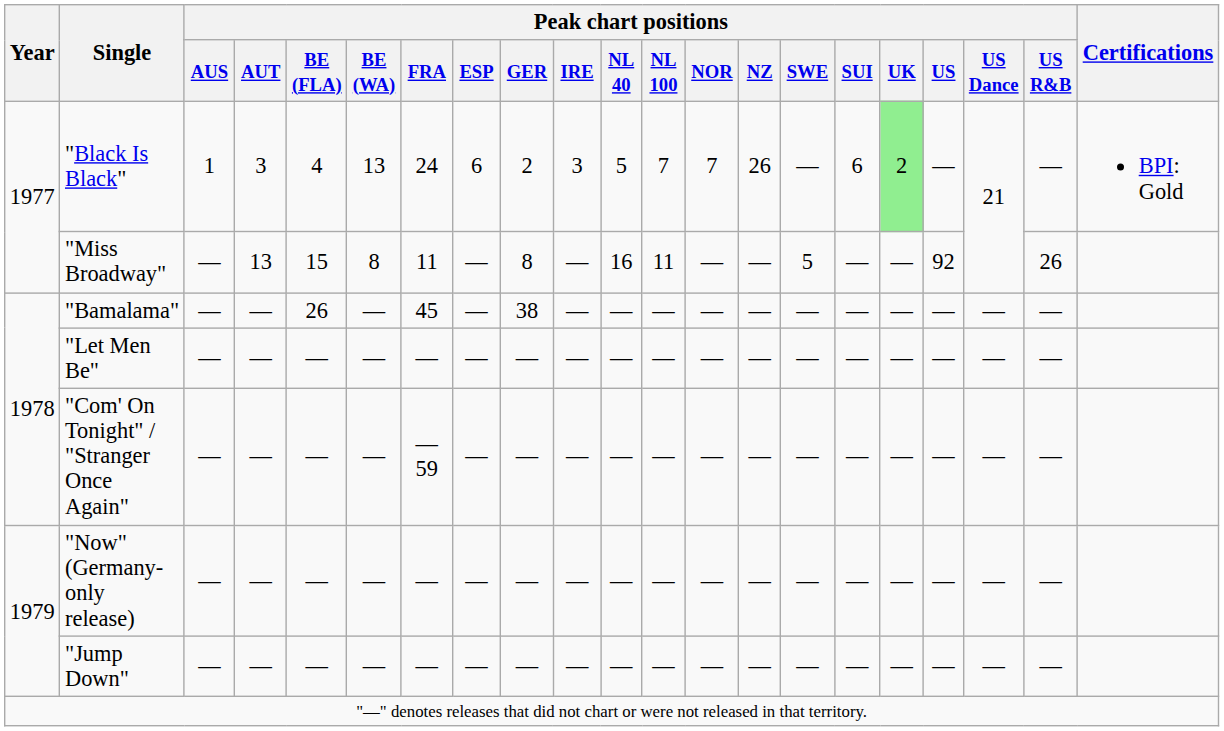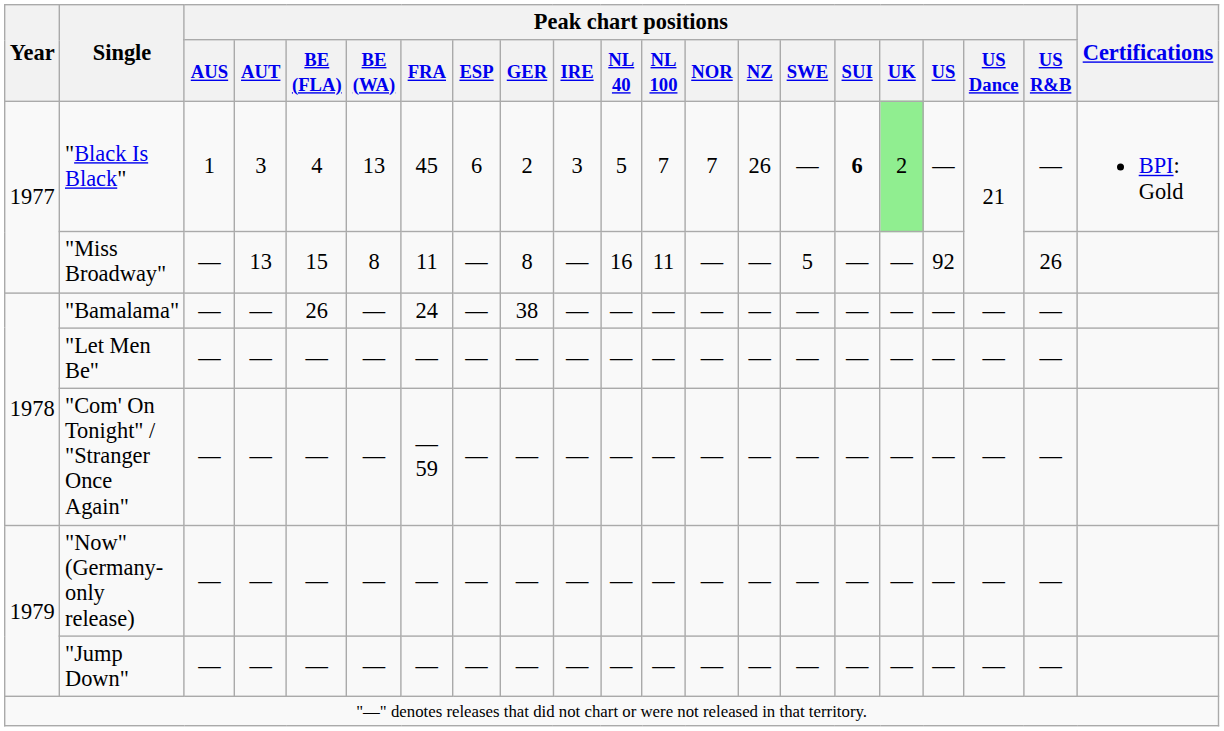 <table class="wikitable">
 <tr>
 <th rowspan="2">Year</th>
 <th rowspan="2">Single</th>
 <th colspan="18">Peak chart positions</th>
 <th rowspan="2"><a href='#'>Certifications</a></th>
 </tr>
 <tr>
 <th width=35><small><a href='#'>AUS</a></small><br></th>
 <th width=35><small><a href='#'>AUT</a></small><br></th>
 <th width=35><small><a href='#'>BE (FLA)</a></small><br></th>
 <th width=35><small><a href='#'>BE (WA)</a></small><br></th>
 <th width=35><small><a href='#'>FRA</a></small><br></th>
 <th width=35><small><a href='#'>ESP</a></small><br></th>
 <th width=35><small><a href='#'>GER</a></small><br></th>
 <th width=35><small><a href='#'>IRE</a></small><br></th>
 <th width=35><small><a href='#'>NL 40</a></small><br></th>
 <th width=35><small><a href='#'>NL 100</a></small><br></th>
 <th width=35><small><a href='#'>NOR</a></small><br></th>
 <th width=35><small><a href='#'>NZ</a></small><br></th>
 <th width=35><small><a href='#'>SWE</a></small><br></th>
 <th width=35><small><a href='#'>SUI</a></small><br></th>
 <th width=35><small><a href='#'>UK</a></small><br></th>
 <th width=35><small><a href='#'>US</a></small><br></th>
 <th width=35><small><a href='#'>US Dance</a></small><br></th>
 <th width=35><small><a href='#'>US R&B</a></small><br></th>
 </tr>
 <tr>
 <td rowspan="2">1977</td>
 <td>"<a href='#'>Black Is Black</a>"</td>
 <td style="text-align:center;">1</td>
 <td style="text-align:center;">3</td>
 <td style="text-align:center;">4</td>
 <td style="text-align:center;">13</td>
-<td style="text-align:center;">24</td>
+<td style="text-align:center;">45</td>
 <td style="text-align:center;">6</td>
 <td style="text-align:center;">2</td>
 <td style="text-align:center;">3</td>
 <td style="text-align:center;">5</td>
 <td style="text-align:center;">7</td>
 <td style="text-align:center;">7</td>
 <td style="text-align:center;">26</td>
 <td style="text-align:center;">—</td>
-<td style="text-align:center;">6</td>
+<td style="text-align:center;"><strong>6</strong></td>
 <td style="background: lightgreen; text-align:center;">2</td>
 <td style="text-align:center;">—</td>
 <td rowspan="2" style="text-align:center;">21</td>
 <td style="text-align:center;">—</td>
 <td><br><ul><li><a href='#'>BPI</a>: Gold</li></ul></td>
 </tr>
 <tr>
 <td>"Miss Broadway"</td>
 <td style="text-align:center;">—</td>
 <td style="text-align:center;">13</td>
 <td style="text-align:center;">15</td>
 <td style="text-align:center;">8</td>
 <td style="text-align:center;">11</td>
 <td style="text-align:center;">—</td>
 <td style="text-align:center;">8</td>
 <td style="text-align:center;">—</td>
 <td style="text-align:center;">16</td>
 <td style="text-align:center;">11</td>
 <td style="text-align:center;">—</td>
 <td style="text-align:center;">—</td>
 <td style="text-align:center;">5</td>
 <td style="text-align:center;">—</td>
 <td style="text-align:center;">—</td>
 <td style="text-align:center;">92</td>
 <td style="text-align:center;">26</td>
 <td></td>
 </tr>
 <tr>
 <td rowspan="3">1978</td>
 <td>"Bamalama"</td>
 <td style="text-align:center;">—</td>
 <td style="text-align:center;">—</td>
 <td style="text-align:center;">26</td>
 <td style="text-align:center;">—</td>
-<td style="text-align:center;">45</td>
+<td style="text-align:center;">24</td>
 <td style="text-align:center;">—</td>
 <td style="text-align:center;">38</td>
 <td style="text-align:center;">—</td>
 <td style="text-align:center;">—</td>
 <td style="text-align:center;">—</td>
 <td style="text-align:center;">—</td>
 <td style="text-align:center;">—</td>
 <td style="text-align:center;">—</td>
 <td style="text-align:center;">—</td>
 <td style="text-align:center;">—</td>
 <td style="text-align:center;">—</td>
 <td style="text-align:center;">—</td>
 <td style="text-align:center;">—</td>
 <td></td>
 </tr>
 <tr>
 <td>"Let Men Be"</td>
 <td style="text-align:center;">—</td>
 <td style="text-align:center;">—</td>
 <td style="text-align:center;">—</td>
 <td style="text-align:center;">—</td>
 <td style="text-align:center;">—</td>
 <td style="text-align:center;">—</td>
 <td style="text-align:center;">—</td>
 <td style="text-align:center;">—</td>
 <td style="text-align:center;">—</td>
 <td style="text-align:center;">—</td>
 <td style="text-align:center;">—</td>
 <td style="text-align:center;">—</td>
 <td style="text-align:center;">—</td>
 <td style="text-align:center;">—</td>
 <td style="text-align:center;">—</td>
 <td style="text-align:center;">—</td>
 <td style="text-align:center;">—</td>
 <td style="text-align:center;">—</td>
 <td></td>
 </tr>
 <tr>
 <td>"Com' On Tonight" / "Stranger Once Again"</td>
 <td style="text-align:center;">—</td>
 <td style="text-align:center;">—</td>
 <td style="text-align:center;">—</td>
 <td style="text-align:center;">—</td>
 <td style="text-align:center;">— <br> 59</td>
 <td style="text-align:center;">—</td>
 <td style="text-align:center;">—</td>
 <td style="text-align:center;">—</td>
 <td style="text-align:center;">—</td>
 <td style="text-align:center;">—</td>
 <td style="text-align:center;">—</td>
 <td style="text-align:center;">—</td>
 <td style="text-align:center;">—</td>
 <td style="text-align:center;">—</td>
 <td style="text-align:center;">—</td>
 <td style="text-align:center;">—</td>
 <td style="text-align:center;">—</td>
 <td style="text-align:center;">—</td>
 <td></td>
 </tr>
 <tr>
 <td rowspan="2">1979</td>
 <td>"Now" (Germany-only release)</td>
 <td style="text-align:center;">—</td>
 <td style="text-align:center;">—</td>
 <td style="text-align:center;">—</td>
 <td style="text-align:center;">—</td>
 <td style="text-align:center;">—</td>
 <td style="text-align:center;">—</td>
 <td style="text-align:center;">—</td>
 <td style="text-align:center;">—</td>
 <td style="text-align:center;">—</td>
 <td style="text-align:center;">—</td>
 <td style="text-align:center;">—</td>
 <td style="text-align:center;">—</td>
 <td style="text-align:center;">—</td>
 <td style="text-align:center;">—</td>
 <td style="text-align:center;">—</td>
 <td style="text-align:center;">—</td>
 <td style="text-align:center;">—</td>
 <td style="text-align:center;">—</td>
 <td></td>
 </tr>
 <tr>
 <td>"Jump Down"</td>
 <td style="text-align:center;">—</td>
 <td style="text-align:center;">—</td>
 <td style="text-align:center;">—</td>
 <td style="text-align:center;">—</td>
 <td style="text-align:center;">—</td>
 <td style="text-align:center;">—</td>
 <td style="text-align:center;">—</td>
 <td style="text-align:center;">—</td>
 <td style="text-align:center;">—</td>
 <td style="text-align:center;">—</td>
 <td style="text-align:center;">—</td>
 <td style="text-align:center;">—</td>
 <td style="text-align:center;">—</td>
 <td style="text-align:center;">—</td>
 <td style="text-align:center;">—</td>
 <td style="text-align:center;">—</td>
 <td style="text-align:center;">—</td>
 <td style="text-align:center;">—</td>
 <td></td>
 </tr>
 <tr>
 <td colspan="21" style="text-align:center; font-size:9pt;">"—" denotes releases that did not chart or were not released in that territory.</td>
 </tr>
 </table>
